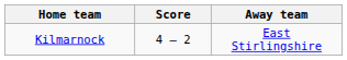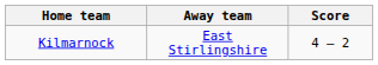 <table class="wikitable" style="text-align: center">
 <tr>
 <th width=140>Home team</th>
+<th width=140>Away team</th>
 <th width=80>Score</th>
-<th width=140>Away team</th>
 </tr>
 <tr>
 <td><a href='#'>Kilmarnock</a></td>
+<td><a href='#'>East Stirlingshire</a></td>
 <td>4 – 2</td>
-<td><a href='#'>East Stirlingshire</a></td>
 </tr>
 </table>
